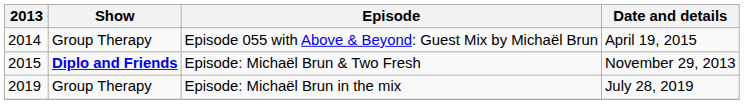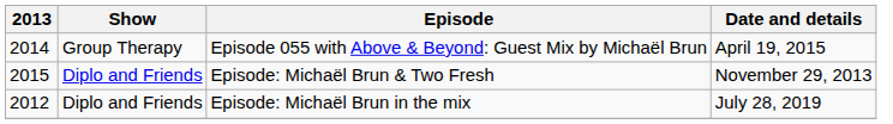 <table class="wikitable plainrowheaders" style="text-align:left;">
 <tr>
 <th scope="col" rowspan="1" style="width:2.5em;">2013</th>
 <th scope="col" rowspan="1">Show</th>
 <th scope="col" rowspan="1">Episode</th>
 <th scope="col" rowspan="1">Date and details</th>
 </tr>
 <tr>
 <td rowspan="1">2014</td>
 <td>Group Therapy<em></td>
 <td>Episode 055 with <a href='#'>Above & Beyond</a>: Guest Mix by Michaël Brun</td>
 <td align=left>April 19, 2015</td>
 </tr>
 <tr>
 <td rowspan="1">2015</td>
-<td><strong></em><a href='#'>Diplo and Friends</a><em></strong></td>
+<td></em><a href='#'>Diplo and Friends</a><em></td>
 <td>Episode: Michaël Brun & Two Fresh</td>
 <td align=left>November 29, 2013</td>
 </tr>
 <tr>
-<td rowspan="1">2019</td>
-<td>Group Therapy<em></td>
+<td rowspan="1">2012</td>
+<td></em>Diplo and Friends<em></td>
 <td>Episode: Michaël Brun in the mix</td>
 <td align=left>July 28, 2019</td>
 </tr>
 <tr>
 </tr>
 </table>
